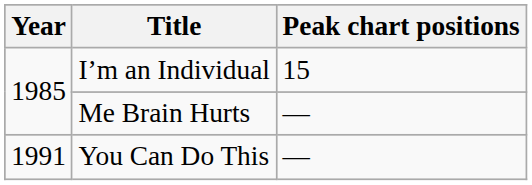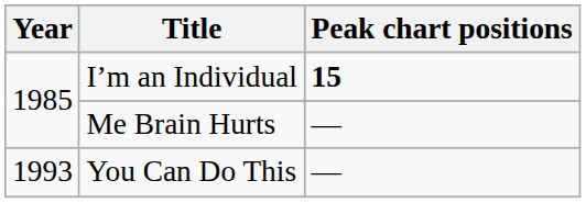 <table class="wikitable sortable">
 <tr>
 <th>Year</th>
 <th>Title</th>
 <th>Peak chart positions</th>
 </tr>
 <tr>
 <td rowspan="2">1985</td>
 <td>I’m an Individual</td>
-<td>15</td>
+<td><strong>15</strong></td>
 </tr>
 <tr>
 <td>Me Brain Hurts</td>
 <td>—</td>
 </tr>
 <tr>
-<td>1991</td>
+<td>1993</td>
 <td>You Can Do This</td>
 <td>—</td>
 </tr>
 </table>
